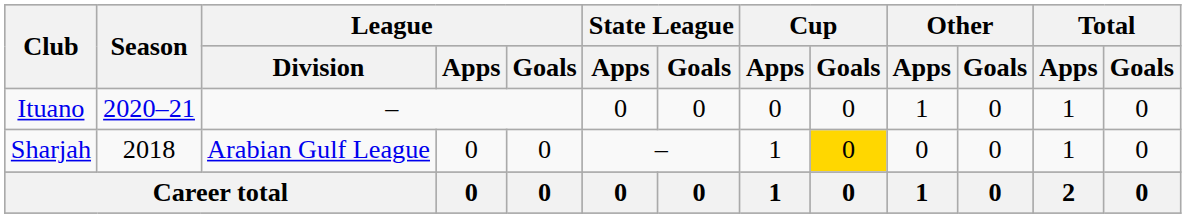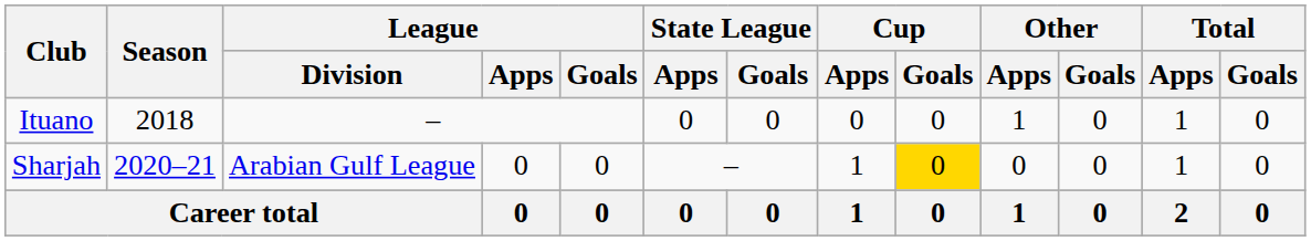 <table class="wikitable" style="text-align: center">
 <tr>
 <th rowspan="2">Club</th>
 <th rowspan="2">Season</th>
 <th colspan="3">League</th>
 <th colspan="2">State League</th>
 <th colspan="2">Cup</th>
 <th colspan="2">Other</th>
 <th colspan="2">Total</th>
 </tr>
 <tr>
 <th>Division</th>
 <th>Apps</th>
 <th>Goals</th>
 <th>Apps</th>
 <th>Goals</th>
 <th>Apps</th>
 <th>Goals</th>
 <th>Apps</th>
 <th>Goals</th>
 <th>Apps</th>
 <th>Goals</th>
 </tr>
 <tr>
 <td><a href='#'>Ituano</a></td>
-<td><a href='#'>2020–21</a></td>
+<td>2018</td>
 <td colspan="3">–</td>
 <td>0</td>
 <td>0</td>
 <td>0</td>
 <td>0</td>
 <td>1</td>
 <td>0</td>
 <td>1</td>
 <td>0</td>
 </tr>
 <tr>
 <td><a href='#'>Sharjah</a></td>
-<td>2018</td>
+<td><a href='#'>2020–21</a></td>
 <td><a href='#'>Arabian Gulf League</a></td>
 <td>0</td>
 <td>0</td>
 <td colspan="2">–</td>
 <td>1</td>
 <td style="background: gold;">0</td>
 <td>0</td>
 <td>0</td>
 <td>1</td>
 <td>0</td>
 </tr>
 <tr>
 <th colspan="3"><strong>Career total</strong></th>
 <th>0</th>
 <th>0</th>
 <th>0</th>
 <th>0</th>
 <th>1</th>
 <th>0</th>
 <th>1</th>
 <th>0</th>
 <th>2</th>
 <th>0</th>
 </tr>
 </table>
